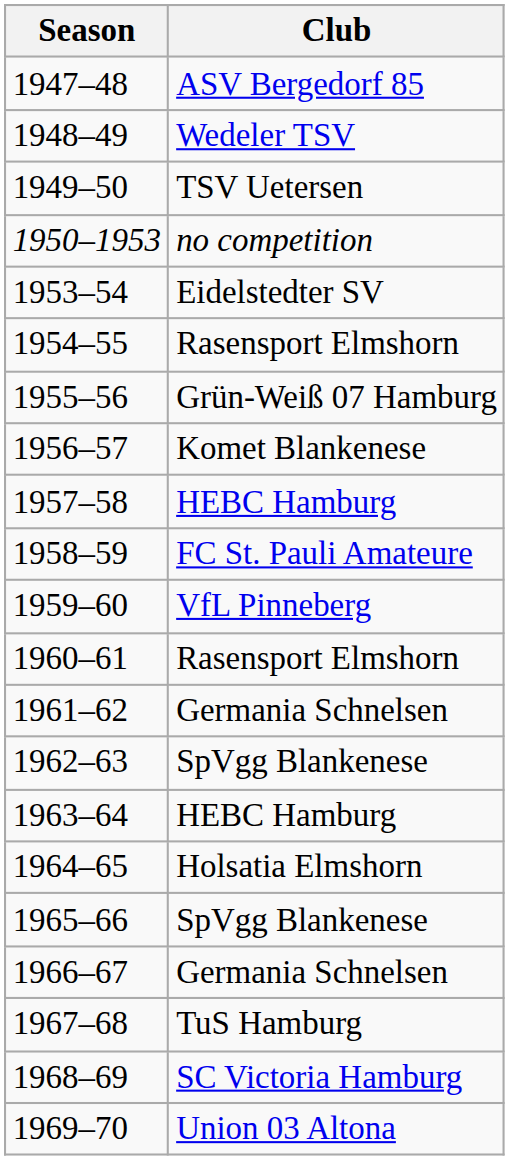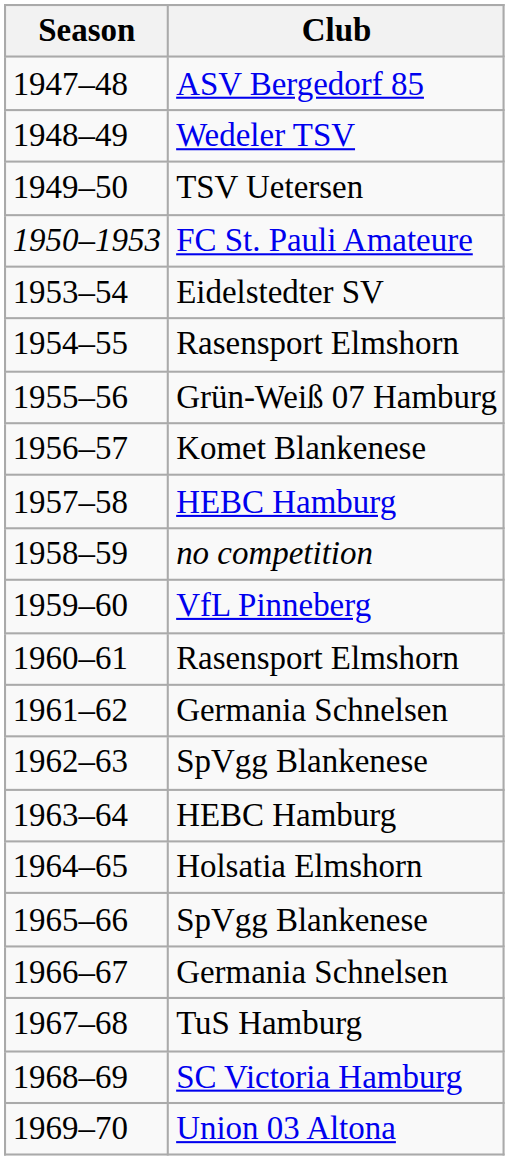 <table class="wikitable">
 <tr>
 <th>Season</th>
 <th>Club</th>
 </tr>
 <tr>
 <td>1947–48</td>
 <td><a href='#'>ASV Bergedorf 85</a></td>
 </tr>
 <tr>
 <td>1948–49</td>
 <td><a href='#'>Wedeler TSV</a></td>
 </tr>
 <tr>
 <td>1949–50</td>
 <td>TSV Uetersen</td>
 </tr>
 <tr>
 <td><em>1950–1953</em></td>
-<td><em>no competition</em></td>
+<td><a href='#'>FC St. Pauli Amateure</a></td>
 </tr>
 <tr>
 <td>1953–54</td>
 <td>Eidelstedter SV</td>
 </tr>
 <tr>
 <td>1954–55</td>
 <td>Rasensport Elmshorn</td>
 </tr>
 <tr>
 <td>1955–56</td>
 <td>Grün-Weiß 07 Hamburg</td>
 </tr>
 <tr>
 <td>1956–57</td>
 <td>Komet Blankenese</td>
 </tr>
 <tr>
 <td>1957–58</td>
 <td><a href='#'> HEBC Hamburg</a></td>
 </tr>
 <tr>
 <td>1958–59</td>
-<td><a href='#'>FC St. Pauli Amateure</a></td>
+<td><em>no competition</em></td>
 </tr>
 <tr>
 <td>1959–60</td>
 <td><a href='#'>VfL Pinneberg</a></td>
 </tr>
 <tr>
 <td>1960–61</td>
 <td>Rasensport Elmshorn</td>
 </tr>
 <tr>
 <td>1961–62</td>
 <td>Germania Schnelsen</td>
 </tr>
 <tr>
 <td>1962–63</td>
 <td>SpVgg Blankenese</td>
 </tr>
 <tr>
 <td>1963–64</td>
 <td>HEBC Hamburg</td>
 </tr>
 <tr>
 <td>1964–65</td>
 <td>Holsatia Elmshorn</td>
 </tr>
 <tr>
 <td>1965–66</td>
 <td>SpVgg Blankenese</td>
 </tr>
 <tr>
 <td>1966–67</td>
 <td>Germania Schnelsen</td>
 </tr>
 <tr>
 <td>1967–68</td>
 <td>TuS Hamburg</td>
 </tr>
 <tr>
 <td>1968–69</td>
 <td><a href='#'>SC Victoria Hamburg</a></td>
 </tr>
 <tr>
 <td>1969–70</td>
 <td><a href='#'>Union 03 Altona</a></td>
 </tr>
 </table>
